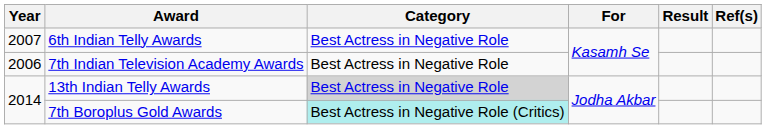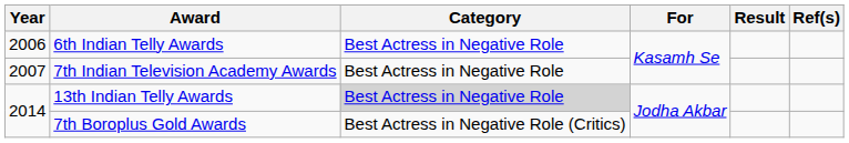 <table class="wikitable">
 <tr>
 <th>Year</th>
 <th>Award</th>
 <th>Category</th>
 <th>For</th>
 <th>Result</th>
 <th>Ref(s)</th>
 </tr>
 <tr>
-<td>2007</td>
+<td>2006</td>
 <td><a href='#'>6th Indian Telly Awards</a></td>
 <td><a href='#'>Best Actress in Negative Role</a></td>
 <td rowspan="2"><em><a href='#'>Kasamh Se</a></em></td>
 <td></td>
 <td></td>
 </tr>
 <tr>
-<td>2006</td>
+<td>2007</td>
 <td><a href='#'>7th Indian Television Academy Awards</a></td>
 <td>Best Actress in Negative Role</td>
 <td></td>
 <td></td>
 </tr>
 <tr>
 <td rowspan="2">2014</td>
 <td><a href='#'>13th Indian Telly Awards</a></td>
 <td style="background: lightgrey;"><a href='#'>Best Actress in Negative Role</a></td>
 <td rowspan="2"><em><a href='#'>Jodha Akbar</a></em></td>
 <td></td>
 <td></td>
 </tr>
 <tr>
 <td><a href='#'>7th Boroplus Gold Awards</a></td>
-<td style="background: paleturquoise;">Best Actress in Negative Role (Critics)</td>
+<td>Best Actress in Negative Role (Critics)</td>
 <td></td>
 <td></td>
 </tr>
 </table>
